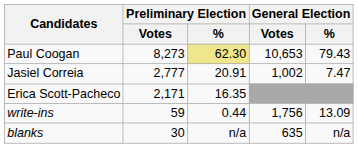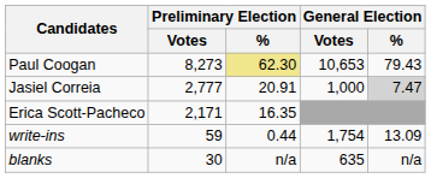 <table class=wikitable>
 <tr>
 <th colspan=1 rowspan=2><strong>Candidates</strong></th>
 <th colspan=2><strong>Preliminary Election</strong></th>
 <th colspan=2><strong>General Election</strong></th>
 </tr>
 <tr>
 <th>Votes</th>
 <th>%</th>
 <th>Votes</th>
 <th>%</th>
 </tr>
 <tr>
 <td>Paul Coogan</td>
 <td align="right">8,273</td>
 <td align="right" style="background: khaki;">62.30</td>
 <td align="right">10,653</td>
 <td align="right">79.43</td>
 </tr>
 <tr>
 <td>Jasiel Correia</td>
 <td align="right">2,777</td>
 <td align="right">20.91</td>
-<td align="right">1,002</td>
-<td align="right">7.47</td>
+<td align="right">1,000</td>
+<td align="right" style="background: lightgrey;">7.47</td>
 </tr>
 <tr>
 <td>Erica Scott-Pacheco</td>
 <td align="right">2,171</td>
 <td align="right">16.35</td>
 <td colspan=2 bgcolor=darkgray> </td>
 </tr>
 <tr>
 <td><em>write-ins</em></td>
 <td align="right">59</td>
 <td align="right">0.44</td>
-<td align="right">1,756</td>
+<td align="right">1,754</td>
 <td align="right">13.09</td>
 </tr>
 <tr>
 <td><em>blanks</em></td>
 <td align="right">30</td>
 <td align="right">n/a</td>
 <td align="right">635</td>
 <td align="right">n/a</td>
 </tr>
 </table>
